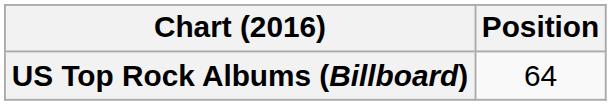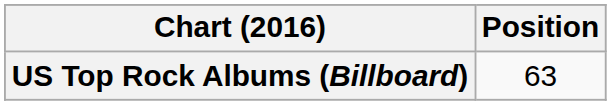 <table class="wikitable plainrowheaders" style="text-align:center">
 <tr>
 <th scope="col">Chart (2016)</th>
 <th scope="col">Position</th>
 </tr>
 <tr>
 <th scope="row">US Top Rock Albums (<em>Billboard</em>)</th>
-<td>64</td>
+<td>63</td>
 </tr>
 </table>
